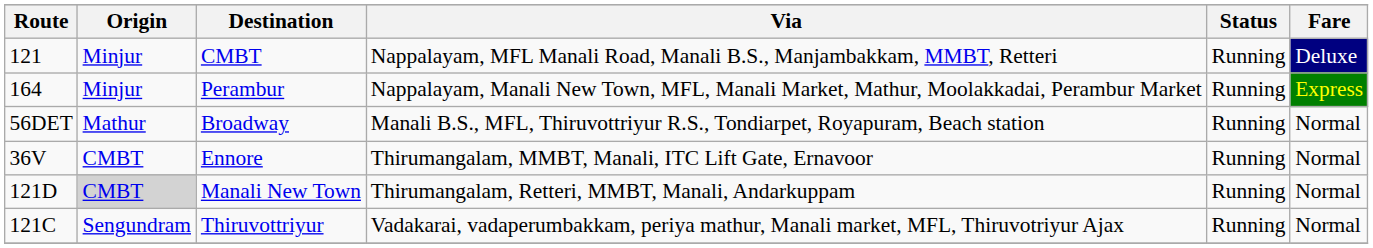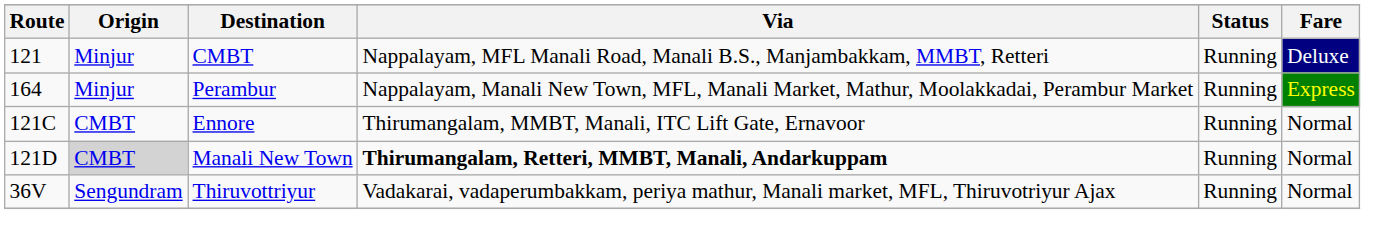 <table class="wikitable sortable collapsable plainrowheaders">
 <tr>
 </tr>
 <tr>
 <th>Route</th>
 <th>Origin</th>
 <th>Destination</th>
 <th>Via</th>
 <th>Status</th>
 <th>Fare</th>
 </tr>
 <tr>
 <td>121</td>
 <td><a href='#'>Minjur</a></td>
 <td><a href='#'>CMBT</a></td>
 <td>Nappalayam, MFL Manali Road, Manali B.S., Manjambakkam, <a href='#'>MMBT</a>, Retteri</td>
 <td>Running</td>
 <td style="background:navy; color:white">Deluxe</td>
 </tr>
 <tr>
 <td>164</td>
 <td><a href='#'>Minjur</a></td>
 <td><a href='#'>Perambur</a></td>
 <td>Nappalayam, Manali New Town, MFL, Manali Market, Mathur, Moolakkadai, Perambur Market</td>
 <td>Running</td>
 <td style="background:green; color:yellow">Express</td>
 </tr>
 <tr>
-<td>56DET</td>
-<td><a href='#'>Mathur</a></td>
-<td><a href='#'>Broadway</a></td>
-<td>Manali B.S., MFL, Thiruvottriyur R.S., Tondiarpet, Royapuram, Beach station</td>
-<td>Running</td>
-<td>Normal</td>
-</tr>
-<tr>
-<td>36V</td>
+<td>121C</td>
 <td><a href='#'>CMBT</a></td>
 <td><a href='#'>Ennore</a></td>
 <td>Thirumangalam, MMBT, Manali, ITC Lift Gate, Ernavoor</td>
 <td>Running</td>
 <td>Normal</td>
 </tr>
 <tr>
 <td>121D</td>
 <td style="background: lightgrey;"><a href='#'>CMBT</a></td>
 <td><a href='#'>Manali New Town</a></td>
-<td>Thirumangalam, Retteri, MMBT, Manali, Andarkuppam</td>
+<td><strong>Thirumangalam, Retteri, MMBT, Manali, Andarkuppam</strong></td>
 <td>Running</td>
 <td>Normal</td>
 </tr>
 <tr>
-<td>121C</td>
+<td>36V</td>
 <td><a href='#'>Sengundram</a></td>
 <td><a href='#'>Thiruvottriyur</a></td>
 <td>Vadakarai, vadaperumbakkam, periya mathur, Manali market, MFL, Thiruvotriyur Ajax</td>
 <td>Running</td>
 <td>Normal</td>
 </tr>
 <tr>
 </tr>
 </table>
